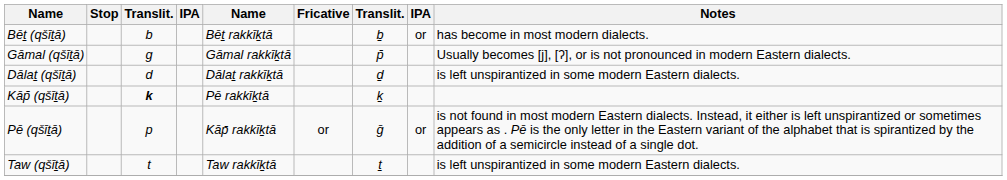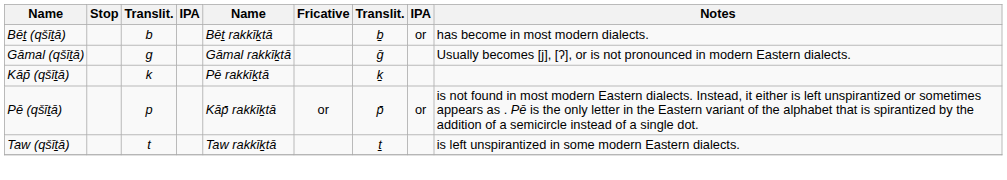 <table class="wikitable">
 <tr>
 <th colspan=1>Name</th>
 <th ! colspan=1>Stop</th>
 <th ! colspan=1>Translit.</th>
 <th ! colspan=1>IPA</th>
 <th colspan=1>Name</th>
 <th ! colspan=1>Fricative</th>
 <th ! colspan=1>Translit.</th>
 <th ! colspan=1>IPA</th>
 <th>Notes</th>
 </tr>
 <tr>
 <td><em>Bēṯ (qšīṯā)</em></td>
 <td align="center"></td>
 <td align="center"><em>b</em></td>
 <td align="center"></td>
 <td><em>Bēṯ rakkīḵtā</em></td>
 <td align="center"></td>
 <td align="center"><em>ḇ</em></td>
 <td align="center"> or </td>
 <td> has become  in most modern dialects.</td>
 </tr>
 <tr>
 <td><em>Gāmal (qšīṯā)</em></td>
 <td align="center"></td>
 <td align="center"><em>g</em></td>
 <td align="center"></td>
 <td><em>Gāmal rakkīḵtā</em></td>
 <td align="center"></td>
-<td align="center"><em>p̄</em></td>
+<td align="center"><em>ḡ</em></td>
 <td align="center"></td>
 <td>Usually becomes [j], [ʔ], or is not pronounced in modern Eastern dialects.</td>
 </tr>
 <tr>
-<td><em>Dālaṯ (qšīṯā)</em></td>
-<td align="center"></td>
-<td align="center"><em>d</em></td>
-<td align="center"></td>
-<td><em>Dālaṯ rakkīḵtā</em></td>
-<td align="center"></td>
-<td align="center"><em>ḏ</em></td>
-<td align="center"></td>
-<td> is left unspirantized in some modern Eastern dialects.</td>
-</tr>
-<tr>
 <td><em>Kāp̄ (qšīṯā)</em></td>
 <td align="center"></td>
-<td align="center"><strong><em>k</em></strong></td>
+<td align="center"><em>k</em></td>
 <td align="center"></td>
 <td><em>Pē rakkīḵtā</em></td>
 <td align="center"></td>
 <td align="center"><em>ḵ</em></td>
 <td align="center"></td>
 <td></td>
 </tr>
 <tr>
 <td><em>Pē (qšīṯā)</em></td>
 <td align="center"></td>
 <td align="center"><em>p</em></td>
 <td align="center"></td>
 <td><em>Kāp̄ rakkīḵtā</em></td>
 <td align="center"> or </td>
-<td align="center"><em>ḡ</em></td>
+<td align="center"><em>p̄</em></td>
 <td align="center"> or </td>
 <td> is not found in most modern Eastern dialects. Instead, it either is left unspirantized or sometimes appears as . <em>Pē</em> is the only letter in the Eastern variant of the alphabet that is spirantized by the addition of a semicircle instead of a single dot.</td>
 </tr>
 <tr>
 <td><em>Taw (qšīṯā)</em></td>
 <td align="center"></td>
 <td align="center"><em>t</em></td>
 <td align="center"></td>
 <td><em>Taw rakkīḵtā</em></td>
 <td align="center"></td>
 <td align="center"><em>ṯ</em></td>
 <td align="center"></td>
 <td> is left unspirantized in some modern Eastern dialects.</td>
 </tr>
 <tr>
 </tr>
 </table>
